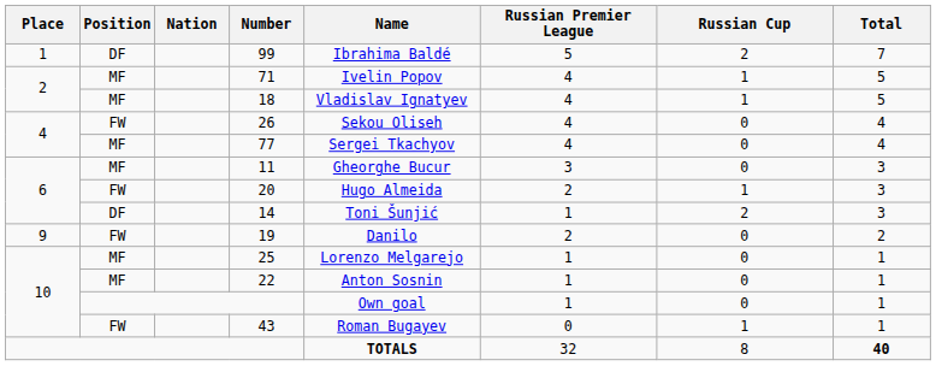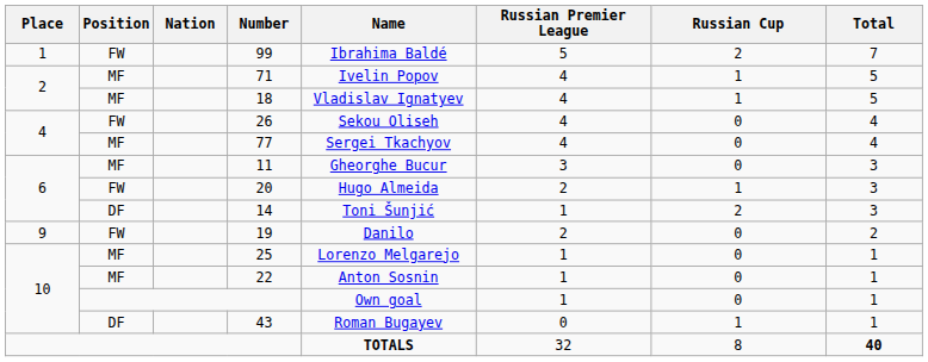 <table class="wikitable" style="font-size: 95%; text-align: center;">
 <tr>
 <th width=60>Place</th>
 <th width=60>Position</th>
 <th width=60>Nation</th>
 <th width=60>Number</th>
 <th width=150>Name</th>
 <th width=150>Russian Premier League</th>
 <th width=150>Russian Cup</th>
 <th width=80><strong>Total</strong></th>
 </tr>
 <tr>
 <td>1</td>
-<td>DF</td>
+<td>FW</td>
 <td></td>
 <td>99</td>
 <td><a href='#'>Ibrahima Baldé</a></td>
 <td>5</td>
 <td>2</td>
 <td>7</td>
 </tr>
 <tr>
 <td rowspan="2">2</td>
 <td>MF</td>
 <td></td>
 <td>71</td>
 <td><a href='#'>Ivelin Popov</a></td>
 <td>4</td>
 <td>1</td>
 <td>5</td>
 </tr>
 <tr>
 <td>MF</td>
 <td></td>
 <td>18</td>
 <td><a href='#'>Vladislav Ignatyev</a></td>
 <td>4</td>
 <td>1</td>
 <td>5</td>
 </tr>
 <tr>
 <td rowspan="2">4</td>
 <td>FW</td>
 <td></td>
 <td>26</td>
 <td><a href='#'>Sekou Oliseh</a></td>
 <td>4</td>
 <td>0</td>
 <td>4</td>
 </tr>
 <tr>
 <td>MF</td>
 <td></td>
 <td>77</td>
 <td><a href='#'>Sergei Tkachyov</a></td>
 <td>4</td>
 <td>0</td>
 <td>4</td>
 </tr>
 <tr>
 <td rowspan="3">6</td>
 <td>MF</td>
 <td></td>
 <td>11</td>
 <td><a href='#'>Gheorghe Bucur</a></td>
 <td>3</td>
 <td>0</td>
 <td>3</td>
 </tr>
 <tr>
 <td>FW</td>
 <td></td>
 <td>20</td>
 <td><a href='#'>Hugo Almeida</a></td>
 <td>2</td>
 <td>1</td>
 <td>3</td>
 </tr>
 <tr>
 <td>DF</td>
 <td></td>
 <td>14</td>
 <td><a href='#'>Toni Šunjić</a></td>
 <td>1</td>
 <td>2</td>
 <td>3</td>
 </tr>
 <tr>
 <td>9</td>
 <td>FW</td>
 <td></td>
 <td>19</td>
 <td><a href='#'>Danilo</a></td>
 <td>2</td>
 <td>0</td>
 <td>2</td>
 </tr>
 <tr>
 <td rowspan="4">10</td>
 <td>MF</td>
 <td></td>
 <td>25</td>
 <td><a href='#'>Lorenzo Melgarejo</a></td>
 <td>1</td>
 <td>0</td>
 <td>1</td>
 </tr>
 <tr>
 <td>MF</td>
 <td></td>
 <td>22</td>
 <td><a href='#'>Anton Sosnin</a></td>
 <td>1</td>
 <td>0</td>
 <td>1</td>
 </tr>
 <tr>
 <td colspan="3"></td>
 <td><a href='#'>Own goal</a></td>
 <td>1</td>
 <td>0</td>
 <td>1</td>
 </tr>
 <tr>
-<td>FW</td>
+<td>DF</td>
 <td></td>
 <td>43</td>
 <td><a href='#'>Roman Bugayev</a></td>
 <td>0</td>
 <td>1</td>
 <td>1</td>
 </tr>
 <tr>
 <td colspan="4"></td>
 <td><strong>TOTALS</strong></td>
 <td>32</td>
 <td>8</td>
 <td><strong>40</strong></td>
 </tr>
 </table>
